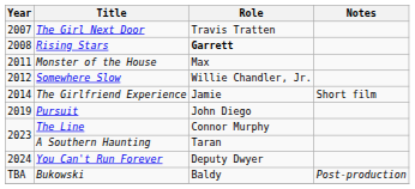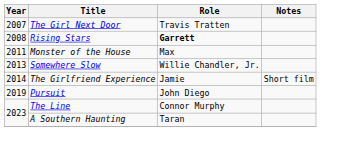 <table class="wikitable">
 <tr>
 <th>Year</th>
 <th>Title</th>
 <th>Role</th>
 <th>Notes</th>
 </tr>
 <tr>
 <td>2007</td>
 <td><em><a href='#'>The Girl Next Door</a></em></td>
 <td>Travis Tratten</td>
 <td></td>
 </tr>
 <tr>
 <td>2008</td>
 <td><em><a href='#'>Rising Stars</a></em></td>
 <td><strong>Garrett</strong></td>
 <td></td>
 </tr>
 <tr>
 <td>2011</td>
 <td><em>Monster of the House</em></td>
 <td>Max</td>
 <td></td>
 </tr>
 <tr>
-<td>2012</td>
+<td>2013</td>
 <td><em><a href='#'>Somewhere Slow</a></em></td>
 <td>Willie Chandler, Jr.</td>
 <td></td>
 </tr>
 <tr>
 <td>2014</td>
 <td><em>The Girlfriend Experience</em></td>
 <td>Jamie</td>
 <td>Short film</td>
 </tr>
 <tr>
 <td>2019</td>
 <td><em><a href='#'>Pursuit</a></em></td>
 <td>John Diego</td>
 <td></td>
 </tr>
 <tr>
 <td rowspan="2">2023</td>
 <td><em><a href='#'>The Line</a></em></td>
 <td>Connor Murphy</td>
 <td></td>
 </tr>
 <tr>
 <td><em>A Southern Haunting</em></td>
 <td>Taran</td>
 <td></td>
 </tr>
 <tr>
-<td>2024</td>
-<td><em><a href='#'>You Can't Run Forever</a></em></td>
-<td>Deputy Dwyer</td>
-<td></td>
-</tr>
-<tr>
-<td>TBA</td>
-<td><em>Bukowski</em></td>
-<td>Baldy</td>
-<td><em>Post-production</em></td>
-</tr>
-<tr>
 </tr>
 </table>
